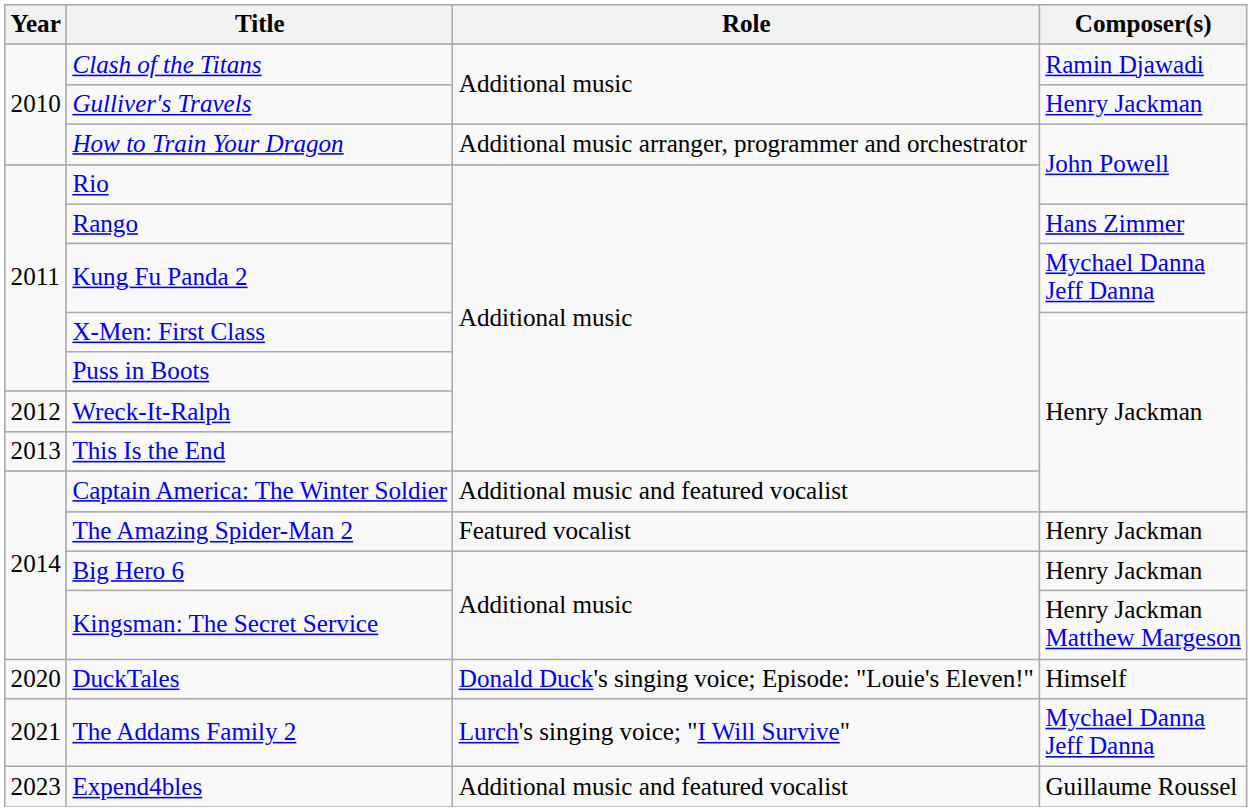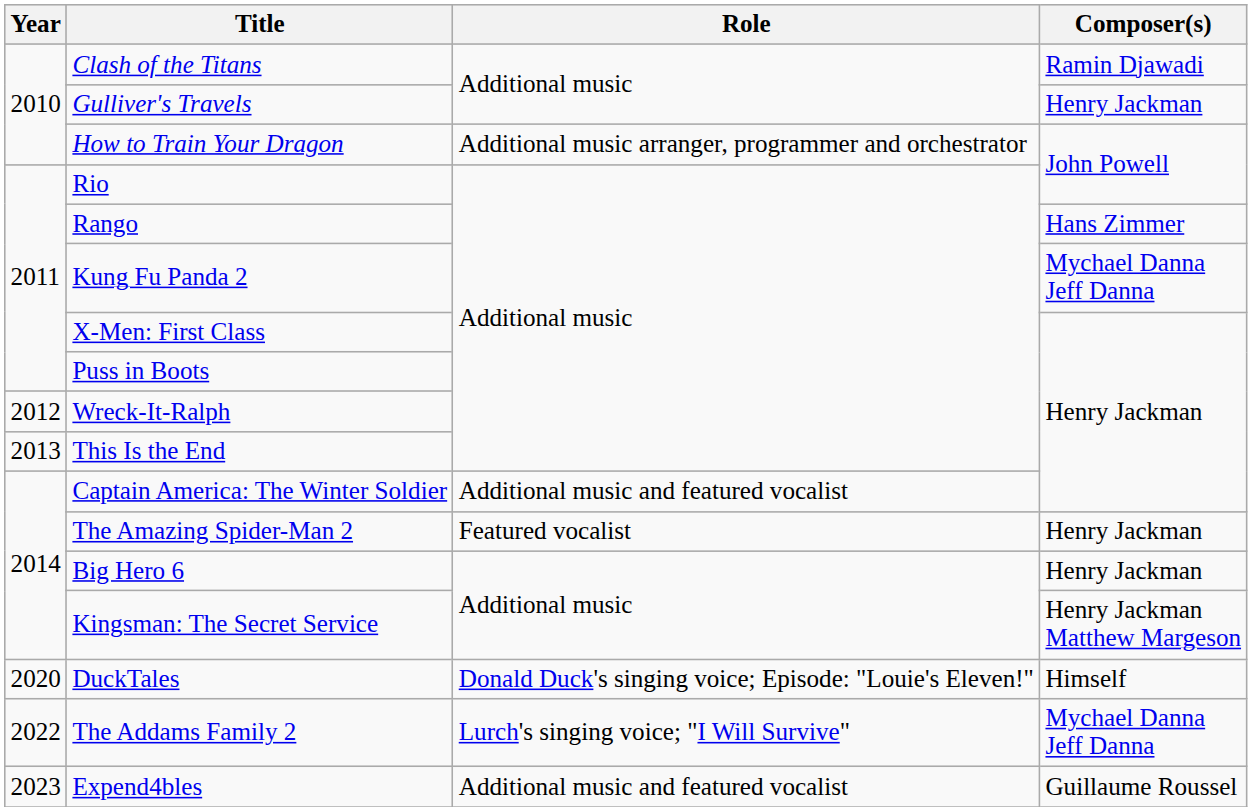 <table class="wikitable">
 <tr>
 <th>Year</th>
 <th>Title</th>
 <th>Role</th>
 <th>Composer(s)</th>
 </tr>
 <tr>
 <td rowspan="3">2010</td>
 <td><em><a href='#'>Clash of the Titans</a></em></td>
 <td rowspan=2>Additional music</td>
 <td><a href='#'>Ramin Djawadi</a></td>
 </tr>
 <tr>
 <td><em><a href='#'>Gulliver's Travels</a></em></td>
 <td><a href='#'>Henry Jackman</a></td>
 </tr>
 <tr>
 <td><em><a href='#'>How to Train Your Dragon</a></em></td>
 <td>Additional music arranger, programmer and orchestrator</td>
 <td rowspan="2"><a href='#'>John Powell</a><em></td>
 </tr>
 <tr>
 <td rowspan="5">2011</td>
 <td></em><a href='#'>Rio</a><em></td>
 <td rowspan="7">Additional music</td>
 </tr>
 <tr>
 <td></em><a href='#'>Rango</a><em></td>
 <td><a href='#'>Hans Zimmer</a></td>
 </tr>
 <tr>
 <td></em><a href='#'>Kung Fu Panda 2</a><em></td>
 <td><a href='#'>Mychael Danna</a><br><a href='#'>Jeff Danna</a></td>
 </tr>
 <tr>
 <td></em><a href='#'>X-Men: First Class</a><em></td>
 <td rowspan="5">Henry Jackman</td>
 </tr>
 <tr>
 <td></em><a href='#'>Puss in Boots</a><em></td>
 </tr>
 <tr>
 <td>2012</td>
 <td></em><a href='#'>Wreck-It-Ralph</a><em></td>
 </tr>
 <tr>
 <td>2013</td>
 <td></em><a href='#'>This Is the End</a><em></td>
 </tr>
 <tr>
 <td rowspan="4">2014</td>
 <td></em><a href='#'>Captain America: The Winter Soldier</a><em></td>
 <td>Additional music and featured vocalist</td>
 </tr>
 <tr>
 <td></em><a href='#'>The Amazing Spider-Man 2</a><em></td>
 <td>Featured vocalist</td>
 <td>Henry Jackman</td>
 </tr>
 <tr>
 <td></em><a href='#'>Big Hero 6</a><em></td>
 <td rowspan="2">Additional music</td>
 <td>Henry Jackman</td>
 </tr>
 <tr>
 <td></em><a href='#'>Kingsman: The Secret Service</a><em></td>
 <td>Henry Jackman<br><a href='#'>Matthew Margeson</a></td>
 </tr>
 <tr>
 <td>2020</td>
 <td></em><a href='#'>DuckTales</a><em></td>
 <td><a href='#'>Donald Duck</a>'s singing voice; Episode: "Louie's Eleven!"</td>
 <td>Himself</td>
 </tr>
 <tr>
-<td>2021</td>
+<td>2022</td>
 <td></em><a href='#'>The Addams Family 2</a><em></td>
 <td><a href='#'>Lurch</a>'s singing voice; "<a href='#'>I Will Survive</a>"</td>
 <td><a href='#'>Mychael Danna</a><br><a href='#'>Jeff Danna</a></td>
 </tr>
 <tr>
 <td>2023</td>
 <td></em><a href='#'>Expend4bles</a><em></td>
 <td>Additional music and featured vocalist</td>
 <td>Guillaume Roussel</td>
 </tr>
 </table>
